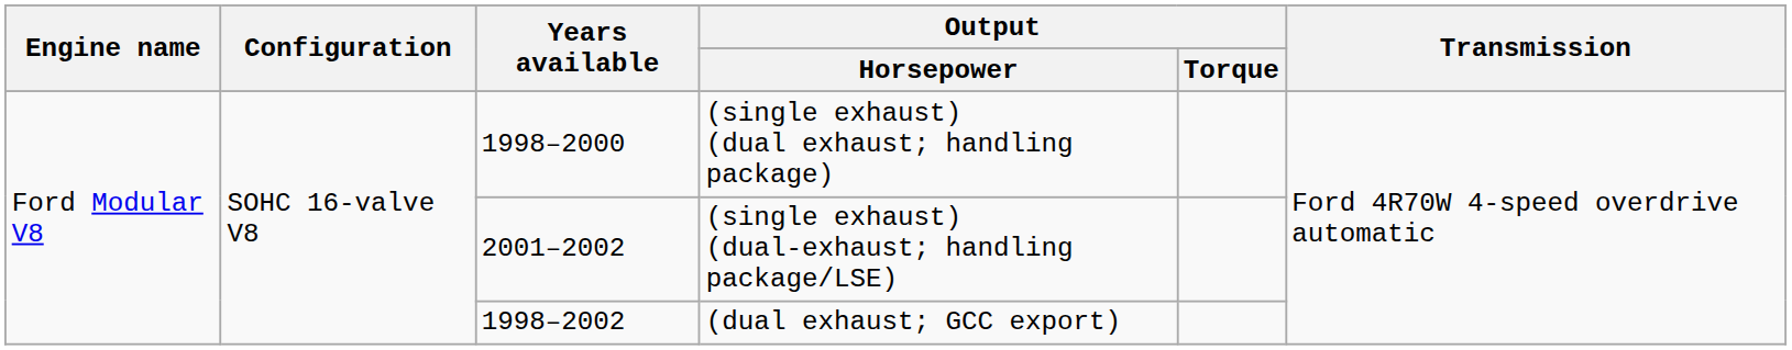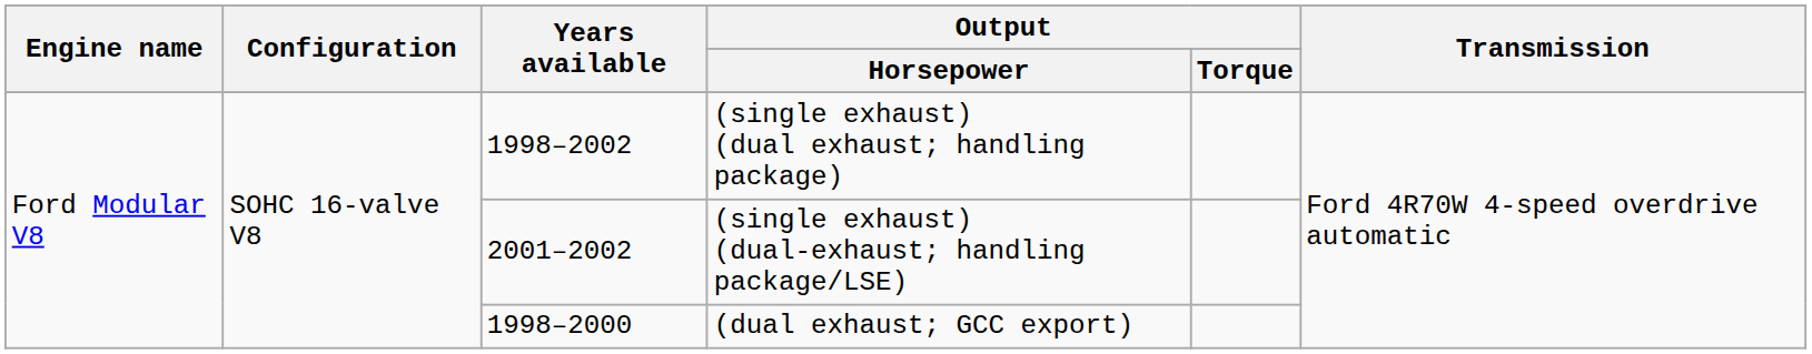 <table class="wikitable" border="1">
 <tr>
 <th rowspan="2">Engine name</th>
 <th rowspan="2">Configuration</th>
 <th rowspan="2">Years available</th>
 <th colspan="2">Output</th>
 <th rowspan="2">Transmission</th>
 </tr>
 <tr>
 <th>Horsepower</th>
 <th>Torque</th>
 </tr>
 <tr>
 <td rowspan="3">Ford <a href='#'>Modular V8</a></td>
 <td rowspan="3"> SOHC 16-valve V8</td>
-<td>1998–2000</td>
+<td>1998–2002</td>
 <td> (single exhaust)<br> (dual exhaust; handling package)</td>
 <td></td>
 <td rowspan="3">Ford 4R70W 4-speed overdrive automatic</td>
 </tr>
 <tr>
 <td>2001–2002</td>
 <td> (single exhaust)<br> (dual-exhaust; handling package/LSE)</td>
 <td></td>
 </tr>
 <tr>
-<td>1998–2002</td>
+<td>1998–2000</td>
 <td> (dual exhaust; GCC export)</td>
 <td></td>
 </tr>
 </table>
